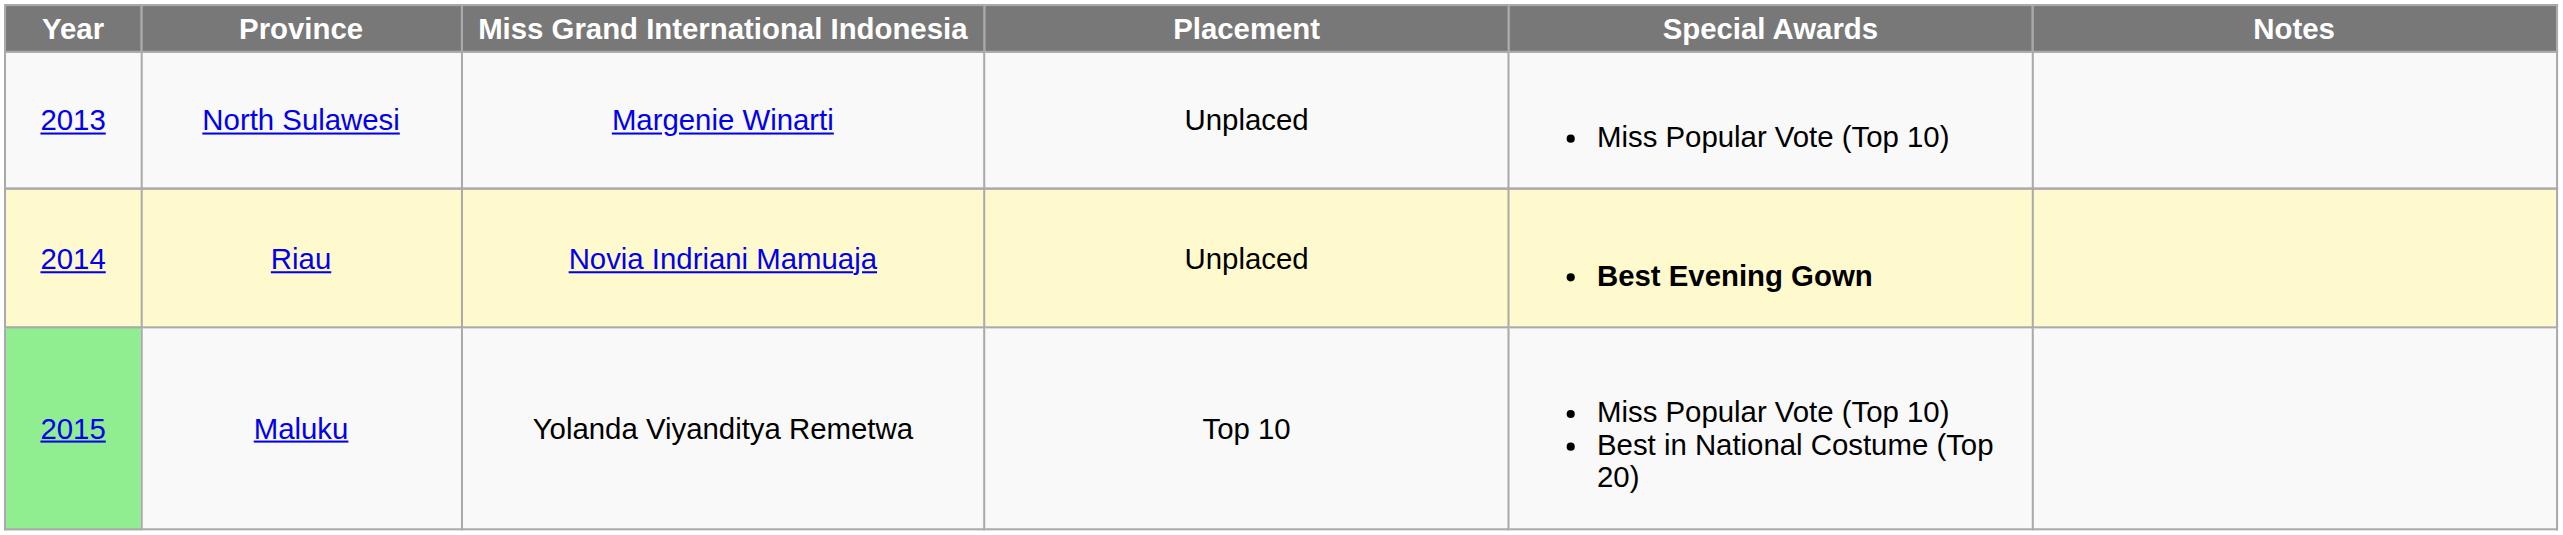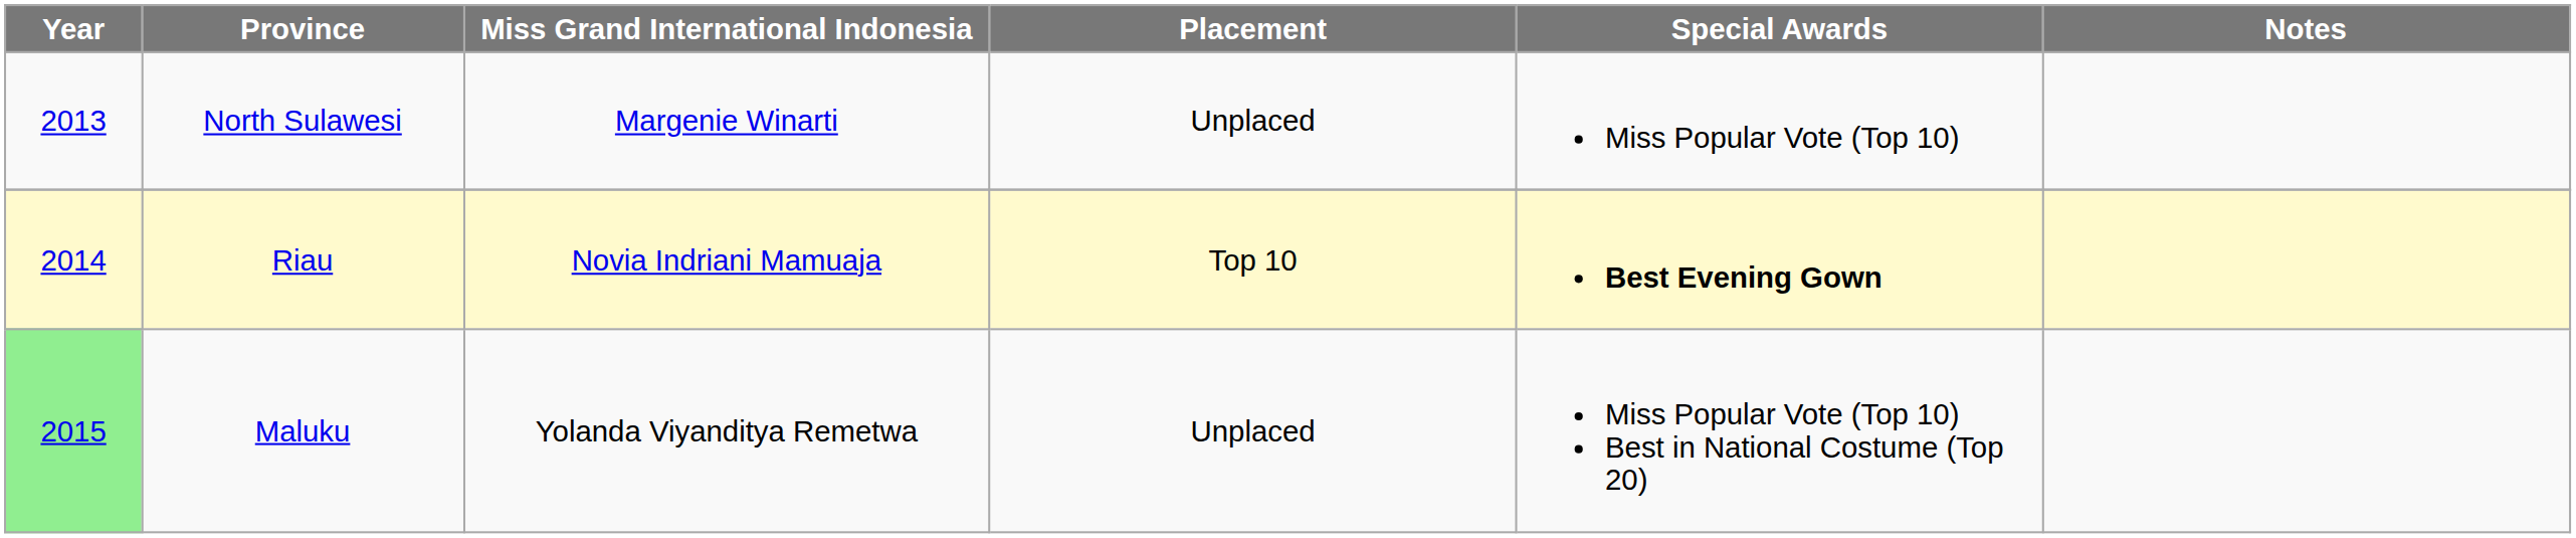 <table class="wikitable " style="font-size: 90%; text-align: center">
 <tr>
 <th width="60" style="background-color:#787878;color:#FFFFFF;">Year</th>
 <th width="150" style="background-color:#787878;color:#FFFFFF;">Province</th>
 <th width="250" style="background-color:#787878;color:#FFFFFF;">Miss Grand International Indonesia</th>
 <th width="250" style="background-color:#787878;color:#FFFFFF;">Placement</th>
 <th width="250" style="background-color:#787878;color:#FFFFFF;">Special Awards</th>
 <th width="250" style="background-color:#787878;color:#FFFFFF;">Notes</th>
 </tr>
 <tr>
 <td><a href='#'>2013</a></td>
 <td><a href='#'>North Sulawesi</a></td>
 <td><a href='#'>Margenie Winarti</a></td>
 <td>Unplaced</td>
 <td align="left"><br><ul><li>Miss Popular Vote (Top 10)</li></ul></td>
 <td></td>
 </tr>
 <tr>
 </tr>
 <tr style="background-color:#FFFACD; ">
 <td><a href='#'>2014</a></td>
 <td><a href='#'>Riau</a></td>
 <td><a href='#'>Novia Indriani Mamuaja</a></td>
-<td>Unplaced</td>
+<td>Top 10</td>
 <td align="left"><br><ul><li><strong>Best Evening Gown</strong></li></ul></td>
 <td></td>
 </tr>
 <tr>
 <td style="background: lightgreen;"><a href='#'>2015</a></td>
 <td><a href='#'>Maluku</a></td>
 <td>Yolanda Viyanditya Remetwa</td>
-<td>Top 10</td>
+<td>Unplaced</td>
 <td align="left"><br><ul><li>Miss Popular Vote (Top 10)</li><li>Best in National Costume (Top 20)</li></ul></td>
 <td></td>
 </tr>
 </table>
